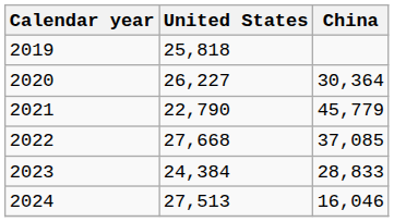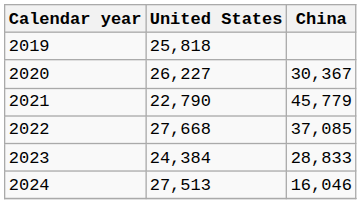 <table class="wikitable">
 <tr>
 <th>Calendar year</th>
 <th>United States</th>
 <th>China</th>
 </tr>
 <tr>
 <td>2019</td>
 <td>25,818</td>
 <td></td>
 </tr>
 <tr>
 <td>2020</td>
 <td>26,227</td>
-<td>30,364</td>
+<td>30,367</td>
 </tr>
 <tr>
 <td>2021</td>
 <td>22,790</td>
 <td>45,779</td>
 </tr>
 <tr>
 <td>2022</td>
 <td>27,668</td>
 <td>37,085</td>
 </tr>
 <tr>
 <td>2023</td>
 <td>24,384</td>
 <td>28,833</td>
 </tr>
 <tr>
 <td>2024</td>
 <td>27,513</td>
 <td>16,046</td>
 </tr>
 <tr>
 </tr>
 </table>
